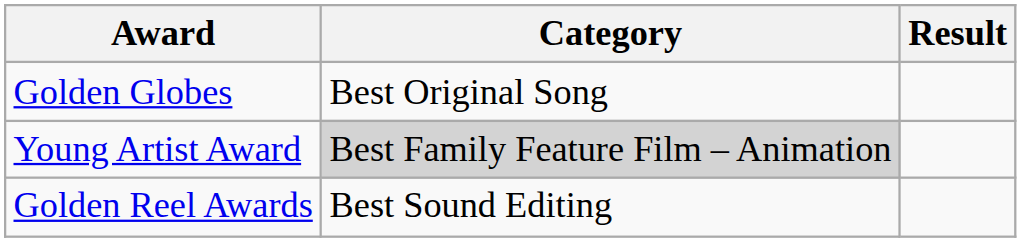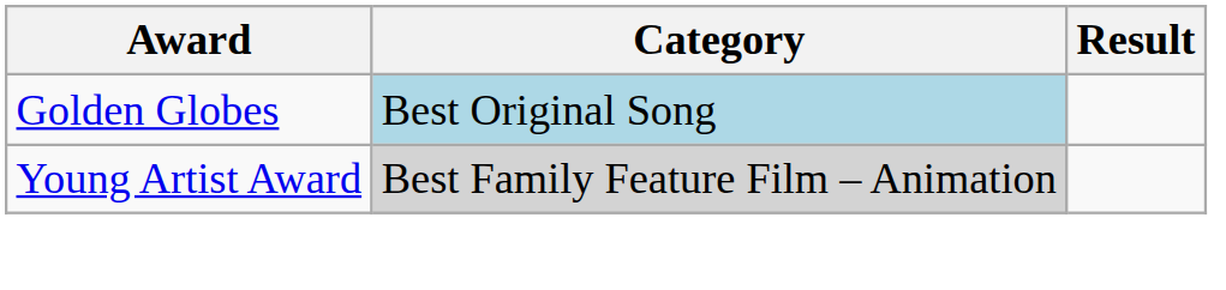 <table class="wikitable">
 <tr>
 <th>Award</th>
 <th>Category</th>
 <th>Result</th>
 </tr>
 <tr>
 <td><a href='#'>Golden Globes</a></td>
-<td>Best Original Song</td>
+<td style="background: lightblue;">Best Original Song</td>
 <td></td>
 </tr>
 <tr>
 <td><a href='#'>Young Artist Award</a></td>
 <td style="background: lightgrey;">Best Family Feature Film – Animation</td>
 <td></td>
 </tr>
-<tr>
-<td><a href='#'>Golden Reel Awards</a></td>
-<td>Best Sound Editing</td>
-<td></td>
-</tr>
 </table>
